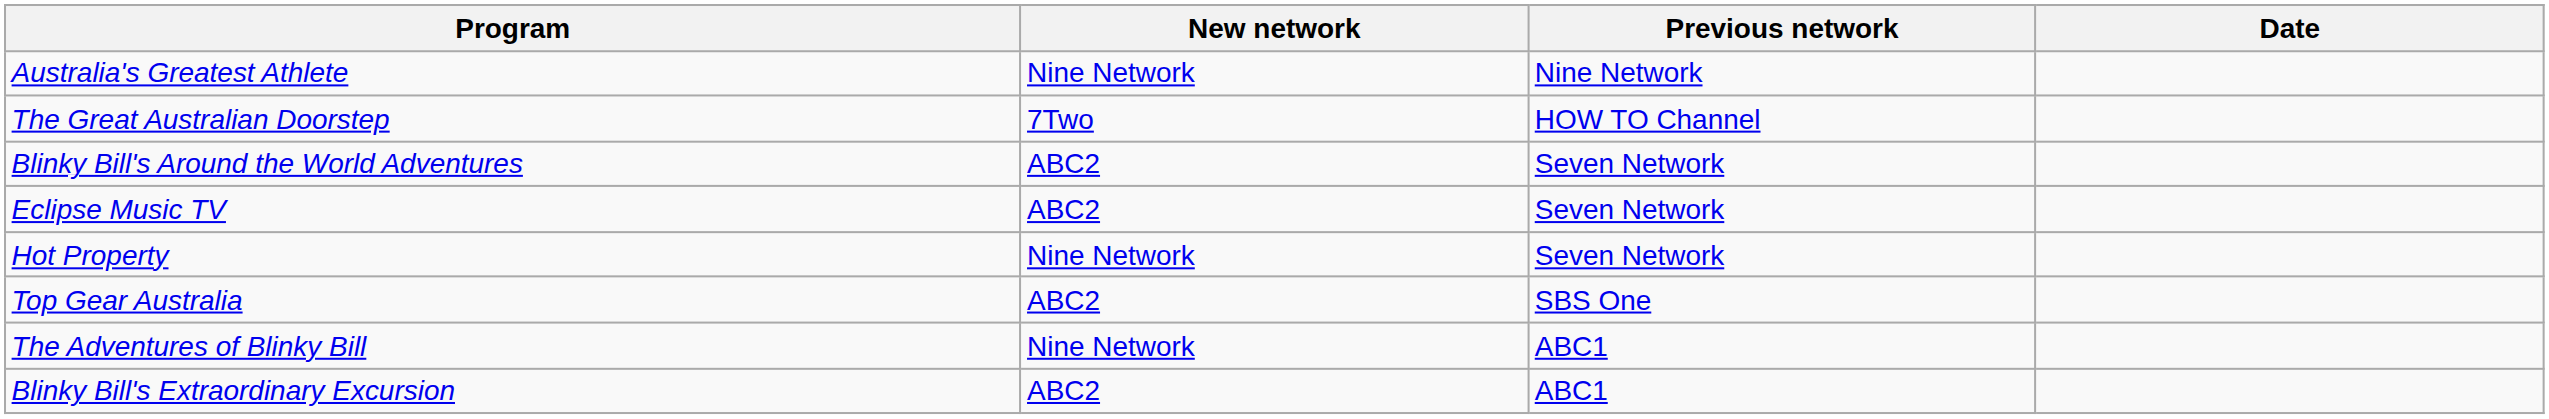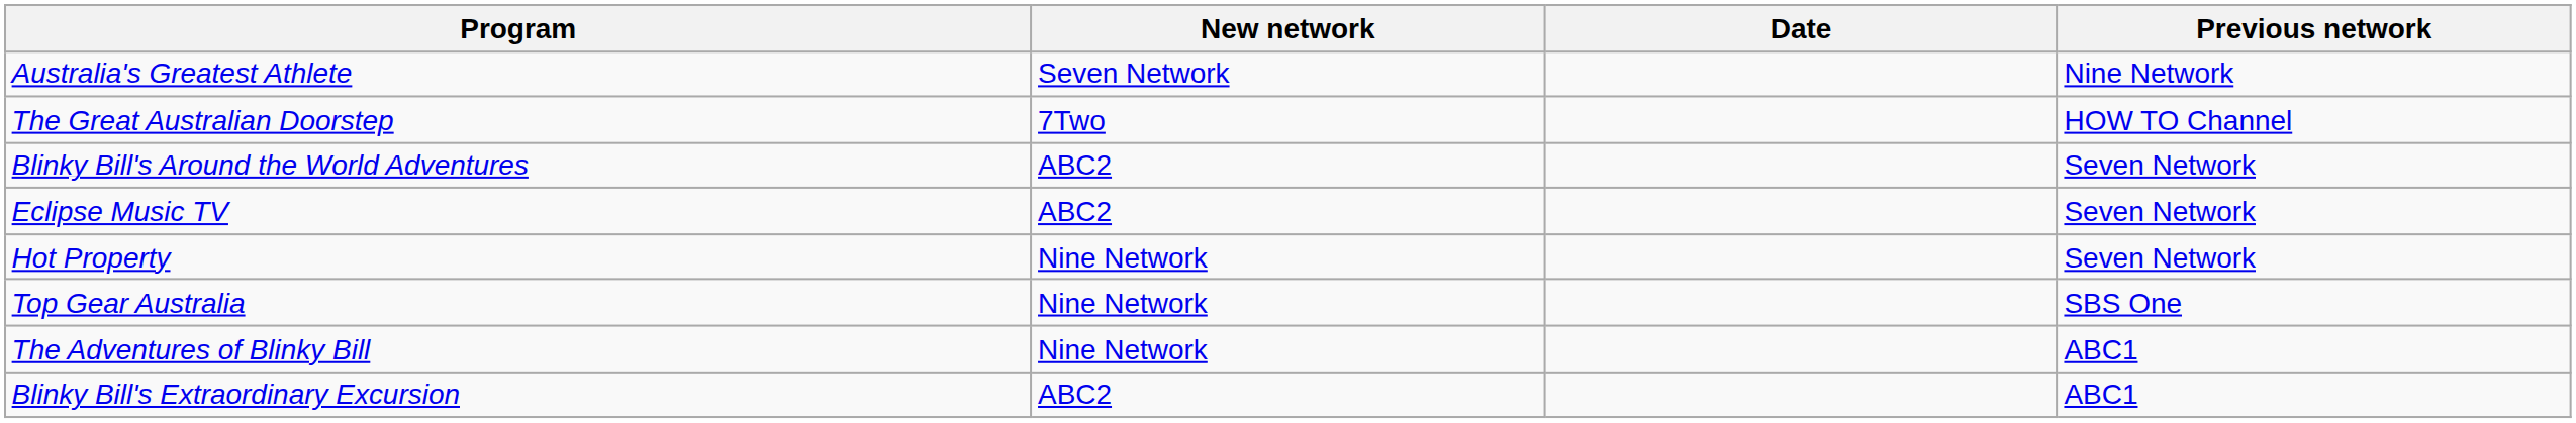 <table class="wikitable sortable" width="100%" style="font-size:87%;">
 <tr bgcolor="#efefef">
 <th width=40%>Program</th>
 <th width=20%>New network</th>
+<th width=20%>Date</th>
 <th width=20%>Previous network</th>
-<th width=20%>Date</th>
 </tr>
 <tr>
 <td><em><a href='#'>Australia's Greatest Athlete</a></em></td>
+<td><a href='#'>Seven Network</a></td>
+<td></td>
 <td><a href='#'>Nine Network</a></td>
-<td><a href='#'>Nine Network</a></td>
-<td></td>
 </tr>
 <tr>
 <td><em><a href='#'>The Great Australian Doorstep</a></em></td>
 <td><a href='#'>7Two</a></td>
+<td></td>
 <td><a href='#'>HOW TO Channel</a></td>
-<td></td>
 </tr>
 <tr>
 <td><em><a href='#'>Blinky Bill's Around the World Adventures</a></em></td>
 <td><a href='#'>ABC2</a></td>
+<td></td>
 <td><a href='#'>Seven Network</a></td>
-<td></td>
 </tr>
 <tr>
 <td><em><a href='#'>Eclipse Music TV</a></em></td>
 <td><a href='#'>ABC2</a></td>
+<td></td>
 <td><a href='#'>Seven Network</a></td>
-<td></td>
 </tr>
 <tr>
 <td><em><a href='#'>Hot Property</a></em></td>
 <td><a href='#'>Nine Network</a></td>
+<td></td>
 <td><a href='#'>Seven Network</a></td>
-<td></td>
 </tr>
 <tr>
 <td><em><a href='#'>Top Gear Australia</a></em></td>
-<td><a href='#'>ABC2</a></td>
+<td><a href='#'>Nine Network</a></td>
+<td></td>
 <td><a href='#'>SBS One</a></td>
-<td></td>
 </tr>
 <tr>
 <td><em><a href='#'>The Adventures of Blinky Bill</a></em></td>
 <td><a href='#'>Nine Network</a></td>
+<td></td>
 <td><a href='#'>ABC1</a></td>
-<td></td>
 </tr>
 <tr>
 <td><em><a href='#'>Blinky Bill's Extraordinary Excursion</a></em></td>
 <td><a href='#'>ABC2</a></td>
+<td></td>
 <td><a href='#'>ABC1</a></td>
-<td></td>
 </tr>
 </table>
